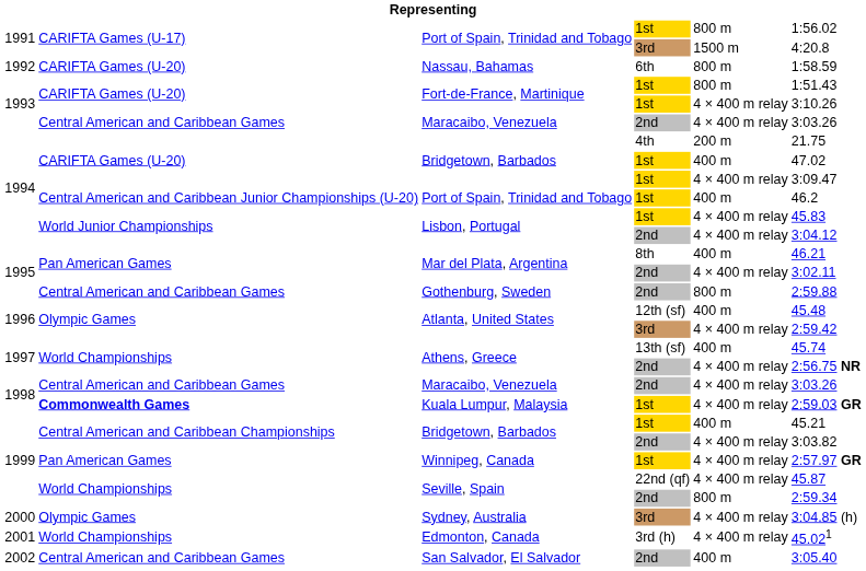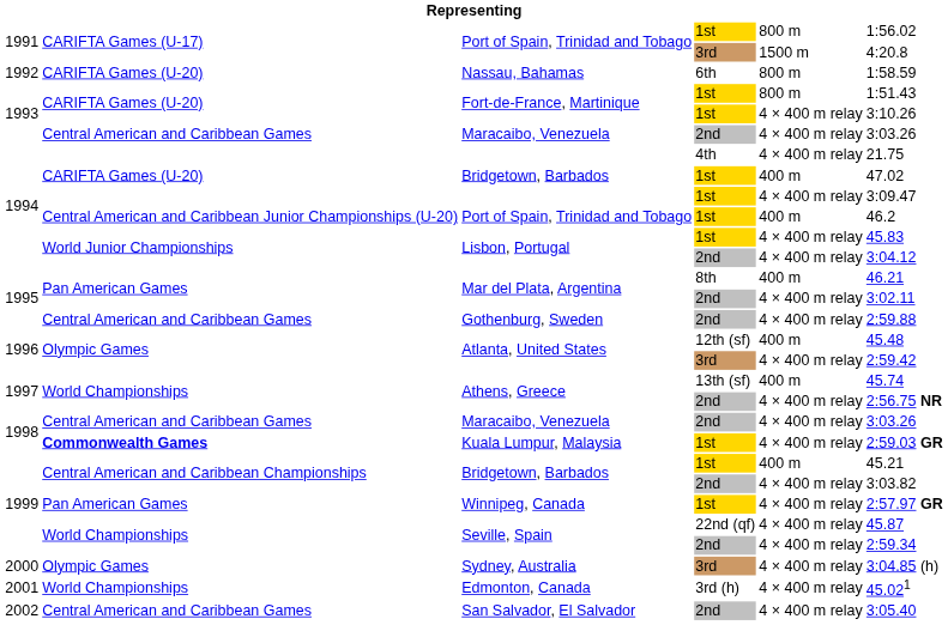 <table>
 <tr>
 <th colspan="6">Representing </th>
 </tr>
 <tr>
 <td rowspan = "2">1991</td>
 <td rowspan = "2"><a href='#'>CARIFTA Games (U-17)</a></td>
 <td rowspan = "2"><a href='#'>Port of Spain</a>, <a href='#'>Trinidad and Tobago</a></td>
 <td bgcolor=gold>1st</td>
 <td>800 m</td>
 <td>1:56.02</td>
 </tr>
 <tr>
 <td bgcolor=cc9966>3rd</td>
 <td>1500 m</td>
 <td>4:20.8</td>
 </tr>
 <tr>
 <td>1992</td>
 <td><a href='#'>CARIFTA Games (U-20)</a></td>
 <td><a href='#'>Nassau, Bahamas</a></td>
 <td>6th</td>
 <td>800 m</td>
 <td>1:58.59</td>
 </tr>
 <tr>
 <td rowspan = "3">1993</td>
 <td rowspan = "2"><a href='#'>CARIFTA Games (U-20)</a></td>
 <td rowspan = "2"><a href='#'>Fort-de-France</a>, <a href='#'>Martinique</a></td>
 <td bgcolor=gold>1st</td>
 <td>800 m</td>
 <td>1:51.43</td>
 </tr>
 <tr>
 <td bgcolor=gold>1st</td>
 <td>4 × 400 m relay</td>
 <td>3:10.26</td>
 </tr>
 <tr>
 <td><a href='#'>Central American and Caribbean Games</a></td>
 <td><a href='#'>Maracaibo, Venezuela</a></td>
 <td bgcolor=silver>2nd</td>
 <td>4 × 400 m relay</td>
 <td>3:03.26</td>
 </tr>
 <tr>
 <td rowspan = "6">1994</td>
 <td rowspan = "3"><a href='#'>CARIFTA Games (U-20)</a></td>
 <td rowspan = "3"><a href='#'>Bridgetown</a>, <a href='#'>Barbados</a></td>
 <td>4th</td>
-<td>200 m</td>
+<td>4 × 400 m relay</td>
 <td>21.75</td>
 </tr>
 <tr>
 <td bgcolor=gold>1st</td>
 <td>400 m</td>
 <td>47.02</td>
 </tr>
 <tr>
 <td bgcolor=gold>1st</td>
 <td>4 × 400 m relay</td>
 <td>3:09.47</td>
 </tr>
 <tr>
 <td><a href='#'>Central American and Caribbean Junior Championships (U-20)</a></td>
 <td><a href='#'>Port of Spain</a>, <a href='#'>Trinidad and Tobago</a></td>
 <td bgcolor=gold>1st</td>
 <td>400 m</td>
 <td>46.2</td>
 </tr>
 <tr>
 <td rowspan=2><a href='#'>World Junior Championships</a></td>
 <td rowspan=2><a href='#'>Lisbon</a>, <a href='#'>Portugal</a></td>
 <td bgcolor=gold>1st</td>
 <td>4 × 400 m relay</td>
 <td><a href='#'>45.83</a></td>
 </tr>
 <tr>
 <td bgcolor=silver>2nd</td>
 <td>4 × 400 m relay</td>
 <td><a href='#'>3:04.12</a></td>
 </tr>
 <tr>
 <td rowspan = 3>1995</td>
 <td rowspan=2><a href='#'>Pan American Games</a></td>
 <td rowspan=2><a href='#'>Mar del Plata</a>, <a href='#'>Argentina</a></td>
 <td>8th</td>
 <td>400 m</td>
 <td><a href='#'>46.21</a></td>
 </tr>
 <tr>
 <td bgcolor=silver>2nd</td>
 <td>4 × 400 m relay</td>
 <td><a href='#'>3:02.11</a></td>
 </tr>
 <tr>
 <td><a href='#'>Central American and Caribbean Games</a></td>
 <td><a href='#'>Gothenburg</a>, <a href='#'>Sweden</a></td>
 <td bgcolor=silver>2nd</td>
-<td>800 m</td>
+<td>4 × 400 m relay</td>
 <td><a href='#'>2:59.88</a></td>
 </tr>
 <tr>
 <td rowspan = "2">1996</td>
 <td rowspan = "2"><a href='#'>Olympic Games</a></td>
 <td rowspan = "2"><a href='#'>Atlanta</a>, <a href='#'>United States</a></td>
 <td>12th (sf)</td>
 <td>400 m</td>
 <td><a href='#'>45.48</a></td>
 </tr>
 <tr>
 <td bgcolor=cc9966>3rd</td>
 <td>4 × 400 m relay</td>
 <td><a href='#'>2:59.42</a></td>
 </tr>
 <tr>
 <td rowspan = "2">1997</td>
 <td rowspan = "2"><a href='#'>World Championships</a></td>
 <td rowspan = "2"><a href='#'>Athens</a>, <a href='#'>Greece</a></td>
 <td>13th (sf)</td>
 <td>400 m</td>
 <td><a href='#'>45.74</a></td>
 </tr>
 <tr>
 <td bgcolor=silver>2nd</td>
 <td>4 × 400 m relay</td>
 <td><a href='#'>2:56.75</a> <strong>NR</strong></td>
 </tr>
 <tr>
 <td rowspan=2>1998</td>
 <td><a href='#'>Central American and Caribbean Games</a></td>
 <td><a href='#'>Maracaibo, Venezuela</a></td>
 <td bgcolor=silver>2nd</td>
 <td>4 × 400 m relay</td>
 <td><a href='#'>3:03.26</a></td>
 </tr>
 <tr>
 <td><strong><a href='#'>Commonwealth Games</a></strong></td>
 <td><a href='#'>Kuala Lumpur</a>, <a href='#'>Malaysia</a></td>
 <td bgcolor=gold>1st</td>
 <td>4 × 400 m relay</td>
 <td><a href='#'>2:59.03</a> <strong>GR</strong></td>
 </tr>
 <tr>
 <td rowspan = "5">1999</td>
 <td rowspan=2><a href='#'>Central American and Caribbean Championships</a></td>
 <td rowspan=2><a href='#'>Bridgetown</a>, <a href='#'>Barbados</a></td>
 <td bgcolor=gold>1st</td>
 <td>400 m</td>
 <td>45.21</td>
 </tr>
 <tr>
 <td bgcolor=silver>2nd</td>
 <td>4 × 400 m relay</td>
 <td>3:03.82</td>
 </tr>
 <tr>
 <td><a href='#'>Pan American Games</a></td>
 <td><a href='#'>Winnipeg</a>, <a href='#'>Canada</a></td>
 <td bgcolor=gold>1st</td>
 <td>4 × 400 m relay</td>
 <td><a href='#'>2:57.97</a> <strong>GR</strong></td>
 </tr>
 <tr>
 <td rowspan = "2"><a href='#'>World Championships</a></td>
 <td rowspan = "2"><a href='#'>Seville</a>, <a href='#'>Spain</a></td>
 <td>22nd (qf)</td>
 <td>4 × 400 m relay</td>
 <td><a href='#'>45.87</a></td>
 </tr>
 <tr>
 <td bgcolor=silver>2nd</td>
-<td>800 m</td>
+<td>4 × 400 m relay</td>
 <td><a href='#'>2:59.34</a></td>
 </tr>
 <tr>
 <td>2000</td>
 <td><a href='#'>Olympic Games</a></td>
 <td><a href='#'>Sydney</a>, <a href='#'>Australia</a></td>
 <td bgcolor=cc9966>3rd</td>
 <td>4 × 400 m relay</td>
 <td><a href='#'>3:04.85</a> (h)</td>
 </tr>
 <tr>
 <td>2001</td>
 <td><a href='#'>World Championships</a></td>
 <td><a href='#'>Edmonton</a>, <a href='#'>Canada</a></td>
 <td>3rd (h)</td>
 <td>4 × 400 m relay</td>
 <td><a href='#'>45.02</a><sup>1</sup></td>
 </tr>
 <tr>
 <td>2002</td>
 <td><a href='#'>Central American and Caribbean Games</a></td>
 <td><a href='#'>San Salvador</a>, <a href='#'>El Salvador</a></td>
 <td bgcolor=silver>2nd</td>
-<td>400 m</td>
+<td>4 × 400 m relay</td>
 <td><a href='#'>3:05.40</a></td>
 </tr>
 </table>
